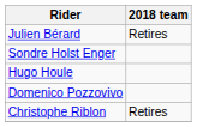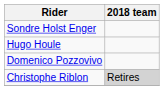 <table class="wikitable">
 <tr>
 <th>Rider</th>
 <th>2018 team</th>
-</tr>
-<tr>
-<td><a href='#'>Julien Bérard</a></td>
-<td>Retires</td>
 </tr>
 <tr>
 <td><a href='#'>Sondre Holst Enger</a></td>
 <td></td>
 </tr>
 <tr>
 <td><a href='#'>Hugo Houle</a></td>
 <td></td>
 </tr>
 <tr>
 <td><a href='#'>Domenico Pozzovivo</a></td>
 <td></td>
 </tr>
 <tr>
 <td><a href='#'>Christophe Riblon</a></td>
-<td>Retires</td>
+<td style="background: lightgrey;">Retires</td>
 </tr>
 <tr>
 </tr>
 </table>
